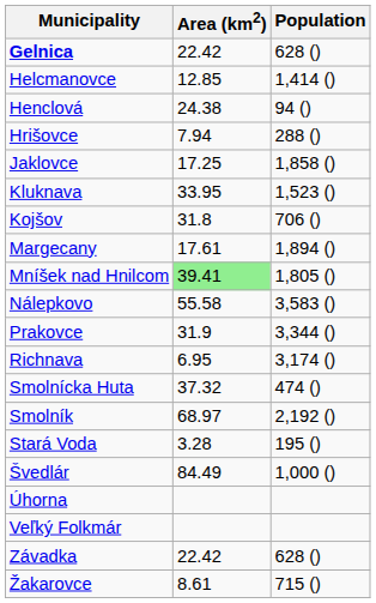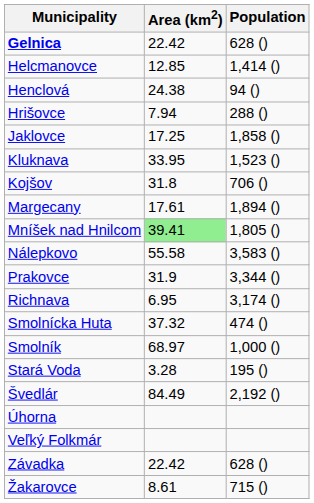 <table class="wikitable sortable">
 <tr>
 <th>Municipality</th>
 <th>Area (km<sup>2</sup>)</th>
 <th>Population</th>
 </tr>
 <tr>
 <td><strong><a href='#'>Gelnica</a></strong></td>
 <td>22.42</td>
 <td>628 ()</td>
 </tr>
 <tr>
 <td><a href='#'>Helcmanovce</a></td>
 <td>12.85</td>
 <td>1,414 ()</td>
 </tr>
 <tr>
 <td><a href='#'>Henclová</a></td>
 <td>24.38</td>
 <td>94 ()</td>
 </tr>
 <tr>
 <td><a href='#'>Hrišovce</a></td>
 <td>7.94</td>
 <td>288 ()</td>
 </tr>
 <tr>
 <td><a href='#'>Jaklovce</a></td>
 <td>17.25</td>
 <td>1,858 ()</td>
 </tr>
 <tr>
 <td><a href='#'>Kluknava</a></td>
 <td>33.95</td>
 <td>1,523 ()</td>
 </tr>
 <tr>
 <td><a href='#'>Kojšov</a></td>
 <td>31.8</td>
 <td>706 ()</td>
 </tr>
 <tr>
 <td><a href='#'>Margecany</a></td>
 <td>17.61</td>
 <td>1,894 ()</td>
 </tr>
 <tr>
 <td><a href='#'>Mníšek nad Hnilcom</a></td>
 <td style="background: lightgreen;">39.41</td>
 <td>1,805 ()</td>
 </tr>
 <tr>
 <td><a href='#'>Nálepkovo</a></td>
 <td>55.58</td>
 <td>3,583 ()</td>
 </tr>
 <tr>
 <td><a href='#'>Prakovce</a></td>
 <td>31.9</td>
 <td>3,344 ()</td>
 </tr>
 <tr>
 <td><a href='#'>Richnava</a></td>
 <td>6.95</td>
 <td>3,174 ()</td>
 </tr>
 <tr>
 <td><a href='#'>Smolnícka Huta</a></td>
 <td>37.32</td>
 <td>474 ()</td>
 </tr>
 <tr>
 <td><a href='#'>Smolník</a></td>
 <td>68.97</td>
-<td>2,192 ()</td>
+<td>1,000 ()</td>
 </tr>
 <tr>
 <td><a href='#'>Stará Voda</a></td>
 <td>3.28</td>
 <td>195 ()</td>
 </tr>
 <tr>
 <td><a href='#'>Švedlár</a></td>
 <td>84.49</td>
-<td>1,000 ()</td>
+<td>2,192 ()</td>
 </tr>
 <tr>
 <td><a href='#'>Úhorna</a></td>
 <td></td>
 <td></td>
 </tr>
 <tr>
 <td><a href='#'>Veľký Folkmár</a></td>
 <td></td>
 <td></td>
 </tr>
 <tr>
 <td><a href='#'>Závadka</a></td>
 <td>22.42</td>
 <td>628 ()</td>
 </tr>
 <tr>
 <td><a href='#'>Žakarovce</a></td>
 <td>8.61</td>
 <td>715 ()</td>
 </tr>
 </table>
